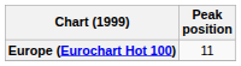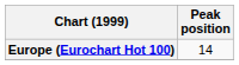 <table class="wikitable sortable plainrowheaders" style="text-align:center">
 <tr>
 <th scope="col">Chart (1999)</th>
 <th scope="col">Peak<br>position</th>
 </tr>
 <tr>
 <th scope="row">Europe (<a href='#'>Eurochart Hot 100</a>)</th>
-<td>11</td>
+<td>14</td>
 </tr>
 <tr>
 </tr>
 <tr>
 </tr>
 </table>
